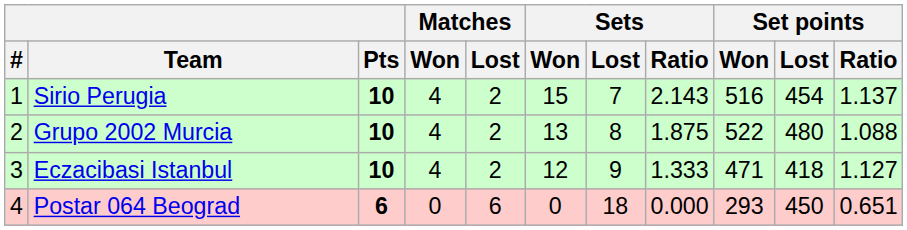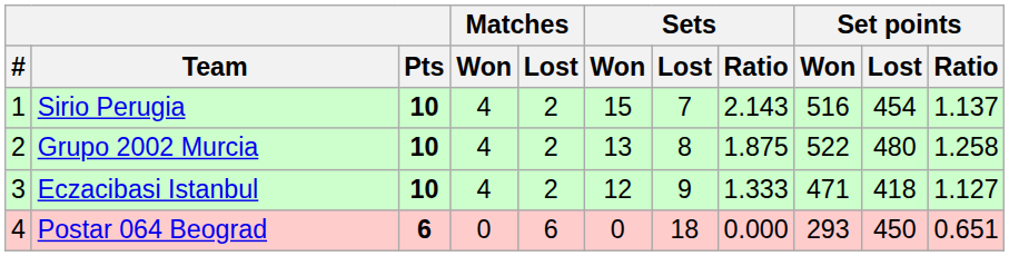 <table class=wikitable style="text-align:center">
 <tr>
 <th colspan=3></th>
 <th colspan=2>Matches</th>
 <th colspan=3>Sets</th>
 <th colspan=3>Set points</th>
 </tr>
 <tr>
 <th>#</th>
 <th width=220>Team</th>
 <th width=20>Pts</th>
 <th width=20>Won</th>
 <th width=20>Lost</th>
 <th width=20>Won</th>
 <th width=20>Lost</th>
 <th width=20>Ratio</th>
 <th width=20>Won</th>
 <th width=20>Lost</th>
 <th width=20>Ratio</th>
 </tr>
 <tr bgcolor=#ccffcc>
 <td>1</td>
 <td align=left> <a href='#'>Sirio Perugia</a></td>
 <td><strong>10</strong></td>
 <td>4</td>
 <td>2</td>
 <td>15</td>
 <td>7</td>
 <td>2.143</td>
 <td>516</td>
 <td>454</td>
 <td>1.137</td>
 </tr>
 <tr bgcolor=#ccffcc>
 <td>2</td>
 <td align=left> <a href='#'>Grupo 2002 Murcia</a></td>
 <td><strong>10</strong></td>
 <td>4</td>
 <td>2</td>
 <td>13</td>
 <td>8</td>
 <td>1.875</td>
 <td>522</td>
 <td>480</td>
-<td>1.088</td>
+<td>1.258</td>
 </tr>
 <tr bgcolor=#ccffcc>
 <td>3</td>
 <td align=left> <a href='#'>Eczacibasi Istanbul</a></td>
 <td><strong>10</strong></td>
 <td>4</td>
 <td>2</td>
 <td>12</td>
 <td>9</td>
 <td>1.333</td>
 <td>471</td>
 <td>418</td>
 <td>1.127</td>
 </tr>
 <tr style="background: #ffcccc;">
 <td>4</td>
 <td align=left>  <a href='#'>Postar 064 Beograd</a></td>
 <td><strong>6</strong></td>
 <td>0</td>
 <td>6</td>
 <td>0</td>
 <td>18</td>
 <td>0.000</td>
 <td>293</td>
 <td>450</td>
 <td>0.651</td>
 </tr>
 </table>
